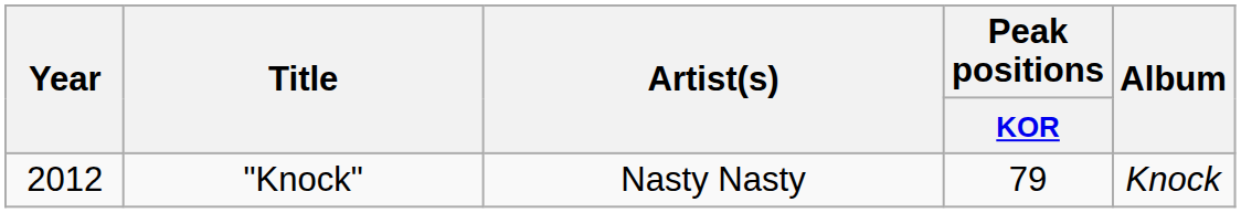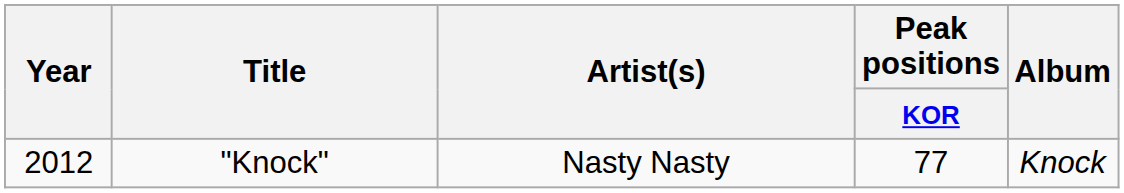 <table class="wikitable plainrowheaders" style="text-align:center;">
 <tr>
 <th scope="col" rowspan="2" style="width:3em;">Year</th>
 <th scope="col" rowspan="2" style="width:10em;">Title</th>
 <th scope="col" rowspan="2" style="width:13em;">Artist(s)</th>
 <th scope="col">Peak positions</th>
 <th scope="col" rowspan="2">Album</th>
 </tr>
 <tr>
 <th width="40"><small><a href='#'>KOR</a></small><br></th>
 </tr>
 <tr>
 <td>2012</td>
 <td>"Knock"</td>
 <td>Nasty Nasty</td>
-<td>79</td>
+<td>77</td>
 <td><em>Knock</em></td>
 </tr>
 </table>
